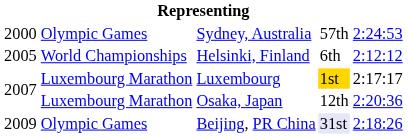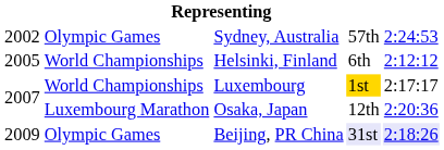 <table>
 <tr>
 <th colspan="5">Representing </th>
 </tr>
 <tr>
-<td>2000</td>
+<td>2002</td>
 <td><a href='#'>Olympic Games</a></td>
 <td><a href='#'>Sydney, Australia</a></td>
 <td>57th</td>
 <td><a href='#'>2:24:53</a></td>
 </tr>
 <tr>
 <td>2005</td>
 <td><a href='#'>World Championships</a></td>
 <td><a href='#'>Helsinki, Finland</a></td>
 <td>6th</td>
 <td><a href='#'>2:12:12</a></td>
 </tr>
 <tr>
 <td rowspan=2>2007</td>
-<td><a href='#'>Luxembourg Marathon</a></td>
+<td><a href='#'>World Championships</a></td>
 <td><a href='#'>Luxembourg</a></td>
 <td bgcolor="gold">1st</td>
 <td>2:17:17</td>
 </tr>
 <tr>
 <td><a href='#'>Luxembourg Marathon</a></td>
 <td><a href='#'>Osaka, Japan</a></td>
 <td>12th</td>
 <td><a href='#'>2:20:36</a></td>
 </tr>
 <tr>
 <td>2009</td>
 <td><a href='#'>Olympic Games</a></td>
 <td><a href='#'>Beijing</a>, <a href='#'>PR China</a></td>
 <td style="background: lavender;">31st</td>
-<td><a href='#'>2:18:26</a></td>
+<td style="background: lavender;"><a href='#'>2:18:26</a></td>
 </tr>
 </table>
